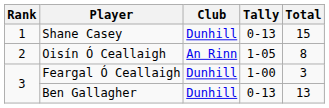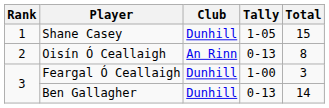 <table class="wikitable">
 <tr>
 <th>Rank</th>
 <th>Player</th>
 <th>Club</th>
 <th>Tally</th>
 <th>Total</th>
 </tr>
 <tr>
 <td rowspan="1" style="text-align:center;">1</td>
 <td>Shane Casey</td>
 <td><a href='#'>Dunhill</a></td>
-<td align=center>0-13</td>
+<td align=center>1-05</td>
 <td align=center>15</td>
 </tr>
 <tr>
 <td rowspan="1" style="text-align:center;">2</td>
 <td>Oisín Ó Ceallaigh</td>
 <td><a href='#'>An Rinn</a></td>
-<td align=center>1-05</td>
+<td align=center>0-13</td>
 <td align=center>8</td>
 </tr>
 <tr>
 <td rowspan="2" style="text-align:center;">3</td>
 <td>Feargal Ó Ceallaigh</td>
 <td><a href='#'>Dunhill</a></td>
 <td align=center>1-00</td>
 <td align=center>3</td>
 </tr>
 <tr>
 <td>Ben Gallagher</td>
 <td><a href='#'>Dunhill</a></td>
 <td align=center>0-13</td>
-<td align=center>13</td>
+<td align=center>14</td>
 </tr>
 </table>
